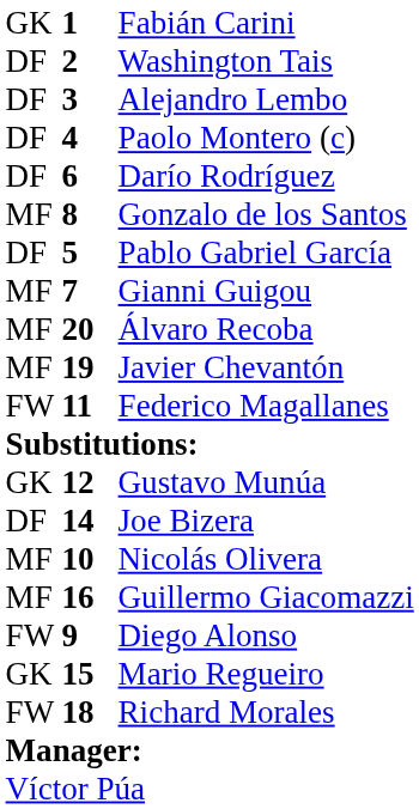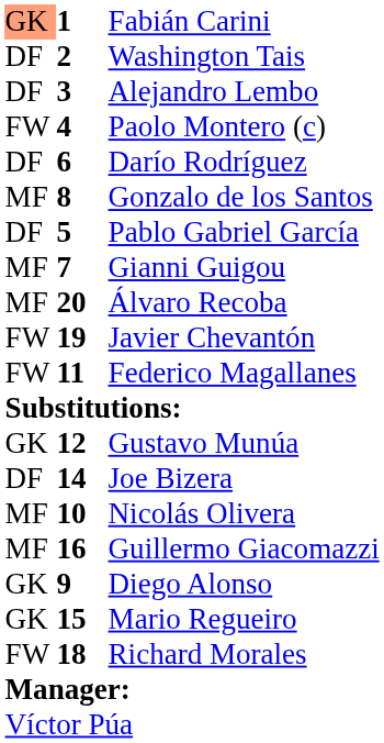 <table cellspacing="0" cellpadding="0" style="font-size:90%; margin:0.2em auto;">
 <tr>
 <th width="25"></th>
 <th width="25"></th>
 </tr>
 <tr>
-<td>GK</td>
+<td style="background: lightsalmon;">GK</td>
 <td><strong>1</strong></td>
 <td><a href='#'>Fabián Carini</a></td>
 </tr>
 <tr>
 <td>DF</td>
 <td><strong>2</strong></td>
 <td><a href='#'>Washington Tais</a></td>
 </tr>
 <tr>
 <td>DF</td>
 <td><strong>3</strong></td>
 <td><a href='#'>Alejandro Lembo</a></td>
 </tr>
 <tr>
-<td>DF</td>
+<td>FW</td>
 <td><strong>4</strong></td>
 <td><a href='#'>Paolo Montero</a> (<a href='#'>c</a>)</td>
 </tr>
 <tr>
 <td>DF</td>
 <td><strong>6</strong></td>
 <td><a href='#'>Darío Rodríguez</a></td>
 <td></td>
 </tr>
 <tr>
 <td>MF</td>
 <td><strong>8</strong></td>
 <td><a href='#'>Gonzalo de los Santos</a></td>
 <td></td>
 </tr>
 <tr>
 <td>DF</td>
 <td><strong>5</strong></td>
 <td><a href='#'>Pablo Gabriel García</a></td>
 </tr>
 <tr>
 <td>MF</td>
 <td><strong>7</strong></td>
 <td><a href='#'>Gianni Guigou</a></td>
 </tr>
 <tr>
 <td>MF</td>
 <td><strong>20</strong></td>
 <td><a href='#'>Álvaro Recoba</a></td>
 </tr>
 <tr>
-<td>MF</td>
+<td>FW</td>
 <td><strong>19</strong></td>
 <td><a href='#'>Javier Chevantón</a></td>
 <td></td>
 <td></td>
 </tr>
 <tr>
 <td>FW</td>
 <td><strong>11</strong></td>
 <td><a href='#'>Federico Magallanes</a></td>
 <td></td>
 <td></td>
 </tr>
 <tr>
 <td colspan=3><strong>Substitutions:</strong></td>
 </tr>
 <tr>
 <td>GK</td>
 <td><strong>12</strong></td>
 <td><a href='#'>Gustavo Munúa</a></td>
 </tr>
 <tr>
 <td>DF</td>
 <td><strong>14</strong></td>
 <td><a href='#'>Joe Bizera</a></td>
 </tr>
 <tr>
 <td>MF</td>
 <td><strong>10</strong></td>
 <td><a href='#'>Nicolás Olivera</a></td>
 </tr>
 <tr>
 <td>MF</td>
 <td><strong>16</strong></td>
 <td><a href='#'>Guillermo Giacomazzi</a></td>
 <td></td>
 <td></td>
 </tr>
 <tr>
-<td>FW</td>
+<td>GK</td>
 <td><strong>9</strong></td>
 <td><a href='#'>Diego Alonso</a></td>
 </tr>
 <tr>
 <td>GK</td>
 <td><strong>15</strong></td>
 <td><a href='#'>Mario Regueiro</a></td>
 <td></td>
 <td></td>
 </tr>
 <tr>
 <td>FW</td>
 <td><strong>18</strong></td>
 <td><a href='#'>Richard Morales</a></td>
 </tr>
 <tr>
 <td colspan=3><strong>Manager:</strong></td>
 </tr>
 <tr>
 <td colspan="4"><a href='#'>Víctor Púa</a></td>
 </tr>
 </table>
